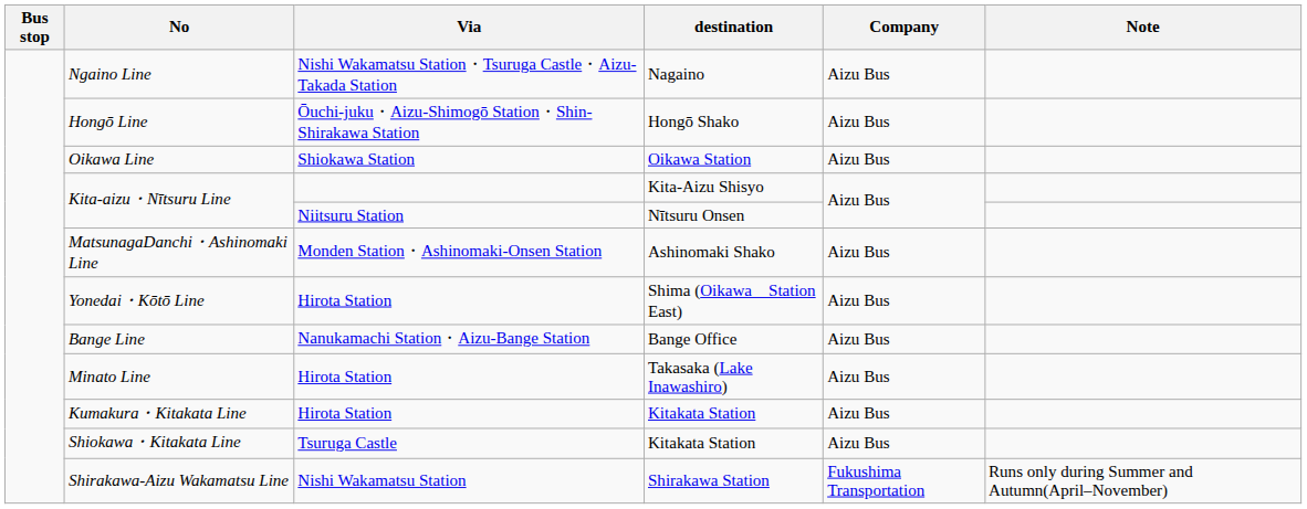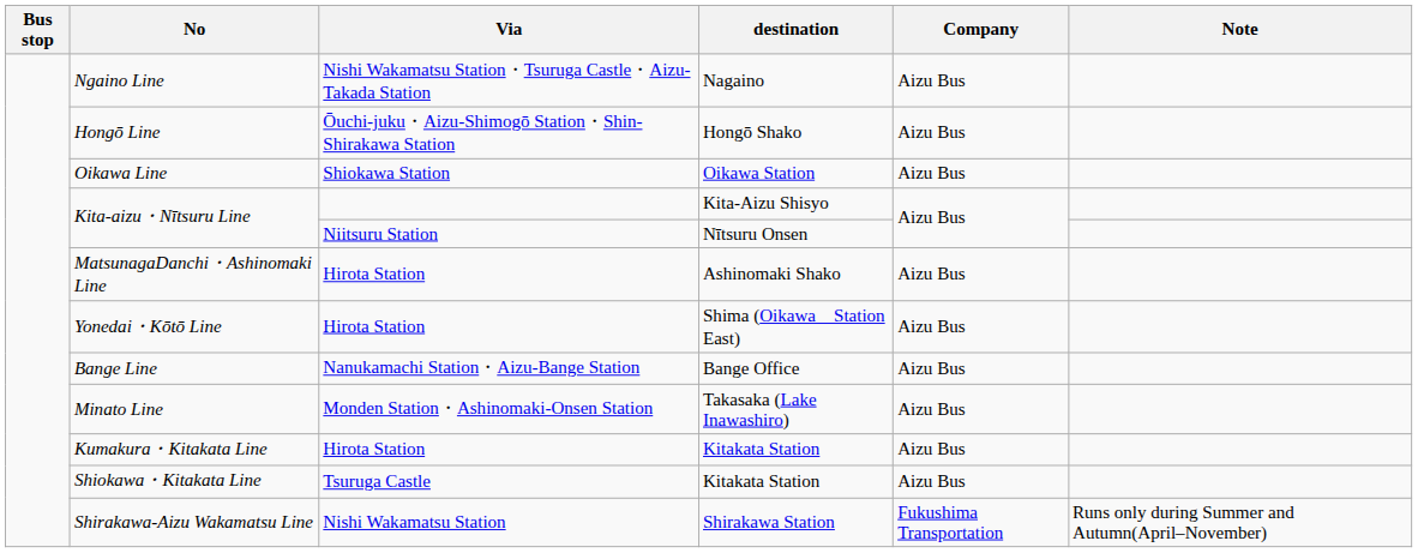 <table class="wikitable">
 <tr>
 <th>Bus stop</th>
 <th>No</th>
 <th>Via</th>
 <th>destination</th>
 <th>Company</th>
 <th>Note</th>
 </tr>
 <tr>
 <td rowspan="14"></td>
 <td><em>Ngaino Line</em></td>
 <td><a href='#'>Nishi Wakamatsu Station</a>・<a href='#'>Tsuruga Castle</a>・<a href='#'>Aizu-Takada Station</a></td>
 <td>Nagaino</td>
 <td>Aizu Bus</td>
 <td></td>
 </tr>
 <tr>
 <td><em>Hongō Line</em></td>
 <td><a href='#'>Ōuchi-juku</a>・<a href='#'>Aizu-Shimogō Station</a>・<a href='#'>Shin-Shirakawa Station</a></td>
 <td>Hongō Shako</td>
 <td>Aizu Bus</td>
 <td></td>
 </tr>
 <tr>
 <td><em>Oikawa Line</em></td>
 <td><a href='#'>Shiokawa Station</a></td>
 <td><a href='#'>Oikawa Station</a></td>
 <td>Aizu Bus</td>
 <td></td>
 </tr>
 <tr>
 <td rowspan="2"><em>Kita-aizu・Nītsuru Line</em></td>
 <td>　</td>
 <td>Kita-Aizu Shisyo</td>
 <td rowspan="2">Aizu Bus</td>
 <td></td>
 </tr>
 <tr>
 <td><a href='#'>Niitsuru Station</a></td>
 <td>Nītsuru Onsen</td>
 <td></td>
 </tr>
 <tr>
 <td><em>MatsunagaDanchi・Ashinomaki Line</em></td>
-<td><a href='#'>Monden Station</a>・<a href='#'>Ashinomaki-Onsen Station</a></td>
+<td><a href='#'>Hirota Station</a></td>
 <td>Ashinomaki Shako</td>
 <td>Aizu  Bus</td>
 <td></td>
 </tr>
 <tr>
 <td><em>Yonedai・Kōtō Line</em></td>
 <td><a href='#'>Hirota Station</a></td>
 <td>Shima (<a href='#'>Oikawa　Station</a> East)</td>
 <td>Aizu  Bus</td>
 <td></td>
 </tr>
 <tr>
 <td><em>Bange Line</em></td>
 <td><a href='#'>Nanukamachi Station</a>・<a href='#'>Aizu-Bange Station</a></td>
 <td>Bange Office</td>
 <td>Aizu Bus</td>
 <td></td>
 </tr>
 <tr>
 <td><em>Minato Line</em></td>
-<td><a href='#'>Hirota Station</a></td>
+<td><a href='#'>Monden Station</a>・<a href='#'>Ashinomaki-Onsen Station</a></td>
 <td>Takasaka (<a href='#'>Lake Inawashiro</a>)</td>
 <td>Aizu Bus</td>
 <td></td>
 </tr>
 <tr>
 <td><em>Kumakura・Kitakata Line</em></td>
 <td><a href='#'>Hirota Station</a></td>
 <td><a href='#'>Kitakata Station</a></td>
 <td>Aizu Bus</td>
 <td></td>
 </tr>
 <tr>
 <td><em>Shiokawa・Kitakata Line</em></td>
 <td><a href='#'>Tsuruga Castle</a></td>
 <td>Kitakata Station</td>
 <td>Aizu Bus</td>
 <td></td>
 </tr>
 <tr>
 <td><em>Shirakawa-Aizu Wakamatsu Line</em></td>
 <td><a href='#'>Nishi Wakamatsu Station</a></td>
 <td><a href='#'>Shirakawa Station</a></td>
 <td><a href='#'>Fukushima Transportation</a></td>
 <td>Runs only during Summer and Autumn(April–November)</td>
 </tr>
 </table>
